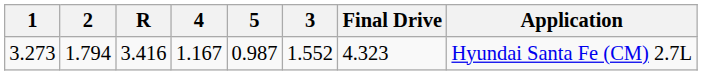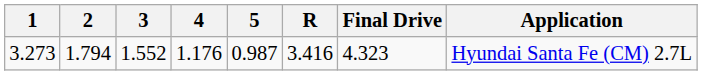 <table class=wikitable>
 <tr>
 <th>1</th>
 <th>2</th>
-<th>R</th>
+<th>3</th>
 <th>4</th>
 <th>5</th>
-<th>3</th>
+<th>R</th>
 <th>Final Drive</th>
 <th>Application</th>
 </tr>
 <tr>
 <td>3.273</td>
 <td>1.794</td>
+<td>1.552</td>
+<td>1.176</td>
+<td>0.987</td>
 <td>3.416</td>
-<td>1.167</td>
-<td>0.987</td>
-<td>1.552</td>
 <td>4.323</td>
 <td><a href='#'>Hyundai Santa Fe (CM)</a> 2.7L</td>
 </tr>
 </table>
